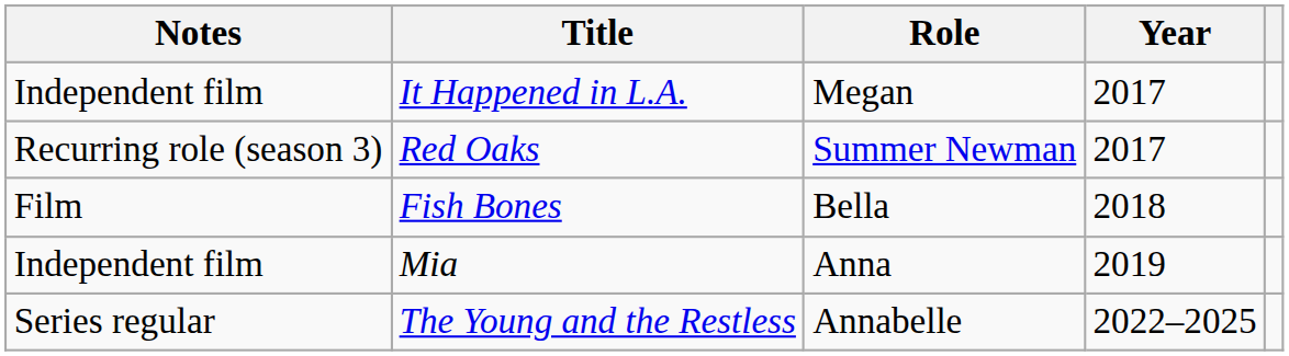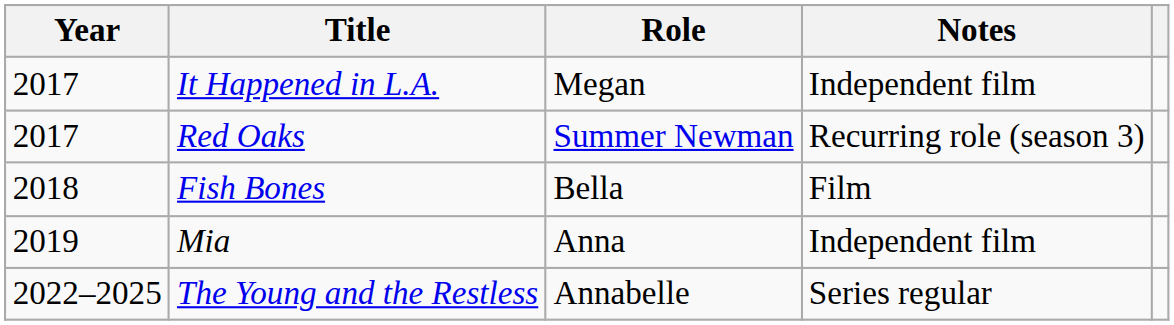 <table class="wikitable sortable plainrowheaders">
 <tr>
-<th scope="col" class="unsortable">Notes</th>
+<th scope="col">Year</th>
 <th scope="col">Title</th>
 <th scope="col">Role</th>
-<th scope="col">Year</th>
+<th scope="col" class="unsortable">Notes</th>
 <th scope="col" class="unsortable"></th>
 </tr>
 <tr>
-<td>Independent film</td>
+<td>2017</td>
 <td><em><a href='#'>It Happened in L.A.</a></em></td>
 <td>Megan</td>
-<td>2017</td>
+<td>Independent film</td>
 <td style="text-align:center;"></td>
 </tr>
 <tr>
-<td>Recurring role (season 3)</td>
+<td>2017</td>
 <td><em><a href='#'>Red Oaks</a></em></td>
 <td><a href='#'>Summer Newman</a></td>
-<td>2017</td>
+<td>Recurring role (season 3)</td>
 <td style="text-align:center;"></td>
 </tr>
 <tr>
-<td>Film</td>
+<td>2018</td>
 <td><em><a href='#'>Fish Bones</a></em></td>
 <td>Bella</td>
-<td>2018</td>
+<td>Film</td>
 <td style="text-align:center;"></td>
 </tr>
 <tr>
-<td>Independent film</td>
+<td>2019</td>
 <td><em>Mia</em></td>
 <td>Anna</td>
-<td>2019</td>
+<td>Independent film</td>
 <td style="text-align:center;"></td>
 </tr>
 <tr>
-<td>Series regular</td>
+<td>2022–2025</td>
 <td><em><a href='#'>The Young and the Restless</a></em></td>
 <td>Annabelle</td>
-<td>2022–2025</td>
+<td>Series regular</td>
 <td style="text-align:center;"></td>
 </tr>
 </table>
